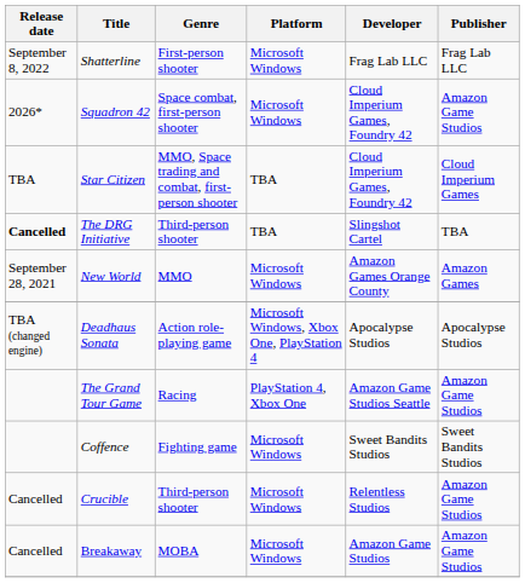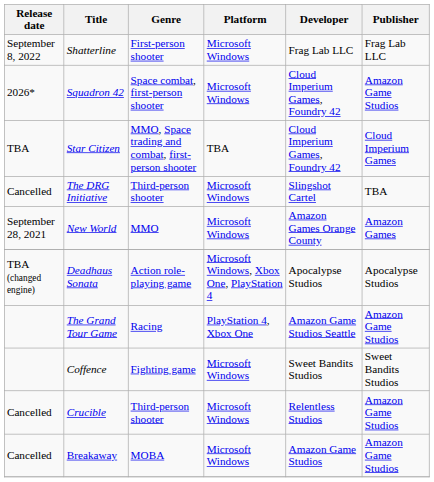 <table class="wikitable sortable">
 <tr>
 <th>Release date</th>
 <th>Title</th>
 <th>Genre</th>
 <th>Platform</th>
 <th>Developer</th>
 <th>Publisher</th>
 </tr>
 <tr>
 <td>September 8, 2022</td>
 <td><em>Shatterline</em></td>
 <td><a href='#'>First-person shooter</a></td>
 <td><a href='#'>Microsoft Windows</a></td>
 <td>Frag Lab LLC</td>
 <td>Frag Lab LLC</td>
 </tr>
 <tr>
 <td>2026*</td>
 <td><em><a href='#'>Squadron 42</a></em></td>
 <td><a href='#'>Space combat</a>, <a href='#'>first-person shooter</a></td>
 <td><a href='#'>Microsoft Windows</a></td>
 <td><a href='#'>Cloud Imperium Games</a>, <a href='#'>Foundry 42</a></td>
 <td><a href='#'>Amazon Game Studios</a></td>
 </tr>
 <tr>
 <td>TBA</td>
 <td><em><a href='#'>Star Citizen</a></em></td>
 <td><a href='#'>MMO</a>, <a href='#'>Space trading and combat</a>, <a href='#'>first-person shooter</a></td>
 <td>TBA</td>
 <td><a href='#'>Cloud Imperium Games</a>, <a href='#'>Foundry 42</a></td>
 <td><a href='#'>Cloud Imperium Games</a></td>
 </tr>
 <tr>
-<td><strong>Cancelled</strong></td>
+<td>Cancelled</td>
 <td><em><a href='#'>The DRG Initiative</a></em></td>
 <td><a href='#'>Third-person shooter</a></td>
-<td>TBA</td>
+<td><a href='#'>Microsoft Windows</a></td>
 <td><a href='#'>Slingshot Cartel</a></td>
 <td>TBA</td>
 </tr>
 <tr>
 <td>September 28, 2021</td>
 <td><em><a href='#'>New World</a></em></td>
 <td><a href='#'>MMO</a></td>
 <td><a href='#'>Microsoft Windows</a></td>
 <td><a href='#'>Amazon Games Orange County</a></td>
 <td><a href='#'>Amazon Games</a></td>
 </tr>
 <tr>
 </tr>
 <tr>
 <td>TBA <small>(changed engine)</small></td>
 <td><em><a href='#'>Deadhaus Sonata</a></em></td>
 <td><a href='#'>Action role-playing game</a></td>
 <td><a href='#'>Microsoft Windows</a>, <a href='#'>Xbox One</a>, <a href='#'>PlayStation 4</a></td>
 <td>Apocalypse Studios</td>
 <td>Apocalypse Studios</td>
 </tr>
 <tr>
 <td></td>
 <td><em><a href='#'>The Grand Tour Game</a></em></td>
 <td><a href='#'>Racing</a></td>
 <td><a href='#'>PlayStation 4</a>, <a href='#'>Xbox One</a></td>
 <td><a href='#'>Amazon Game Studios Seattle</a></td>
 <td><a href='#'>Amazon Game Studios</a></td>
 </tr>
 <tr>
 <td></td>
 <td><em>Coffence</em></td>
 <td><a href='#'>Fighting game</a></td>
 <td><a href='#'>Microsoft Windows</a></td>
 <td>Sweet Bandits Studios</td>
 <td>Sweet Bandits Studios</td>
 </tr>
 <tr>
 <td>Cancelled</td>
 <td><em><a href='#'>Crucible</a></em></td>
 <td><a href='#'>Third-person shooter</a></td>
 <td><a href='#'>Microsoft Windows</a></td>
 <td><a href='#'>Relentless Studios</a></td>
 <td><a href='#'>Amazon Game Studios</a></td>
 </tr>
 <tr>
 <td>Cancelled</td>
 <td><em><a href='#'></em>Breakaway<em></a></em></td>
 <td><a href='#'>MOBA</a></td>
 <td><a href='#'>Microsoft Windows</a></td>
 <td><a href='#'>Amazon Game Studios</a></td>
 <td><a href='#'>Amazon Game Studios</a></td>
 </tr>
 <tr>
 </tr>
 </table>
